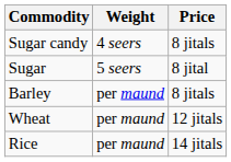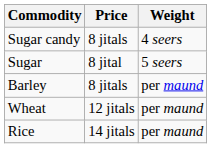 <table class="wikitable">
 <tr>
 <th>Commodity</th>
+<th>Price</th>
 <th>Weight</th>
-<th>Price</th>
 </tr>
 <tr>
 <td>Sugar candy</td>
+<td>8 jitals</td>
 <td>4 <em>seers</em></td>
-<td>8 jitals</td>
 </tr>
 <tr>
 <td>Sugar</td>
+<td>8 jital</td>
 <td>5 <em>seers</em></td>
-<td>8 jital</td>
 </tr>
 <tr>
 <td>Barley</td>
+<td>8 jitals</td>
 <td>per <em><a href='#'>maund</a></em></td>
-<td>8 jitals</td>
 </tr>
 <tr>
 <td>Wheat</td>
+<td>12 jitals</td>
 <td>per <em>maund</em></td>
-<td>12 jitals</td>
 </tr>
 <tr>
 <td>Rice</td>
+<td>14 jitals</td>
 <td>per <em>maund</em></td>
-<td>14 jitals</td>
 </tr>
 </table>
